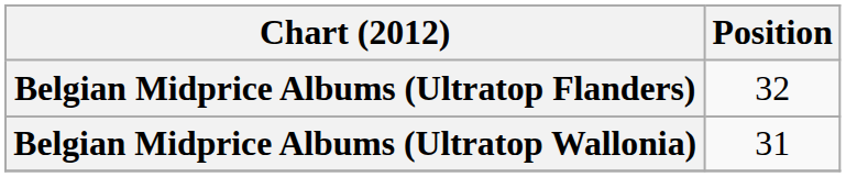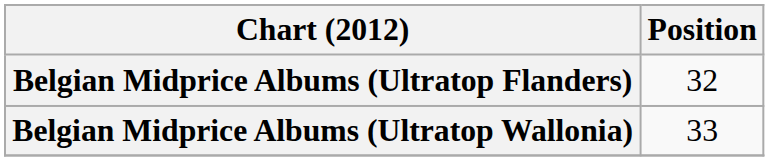 <table class="wikitable plainrowheaders sortable" style="text-align:center">
 <tr>
 <th scope="col">Chart (2012)</th>
 <th scope="col">Position</th>
 </tr>
 <tr>
 <th scope="row">Belgian Midprice Albums (Ultratop Flanders)</th>
 <td style="text-align:center;">32</td>
 </tr>
 <tr>
 <th scope="row">Belgian Midprice Albums (Ultratop Wallonia)</th>
-<td style="text-align:center;">31</td>
+<td style="text-align:center;">33</td>
 </tr>
 <tr>
 </tr>
 </table>
